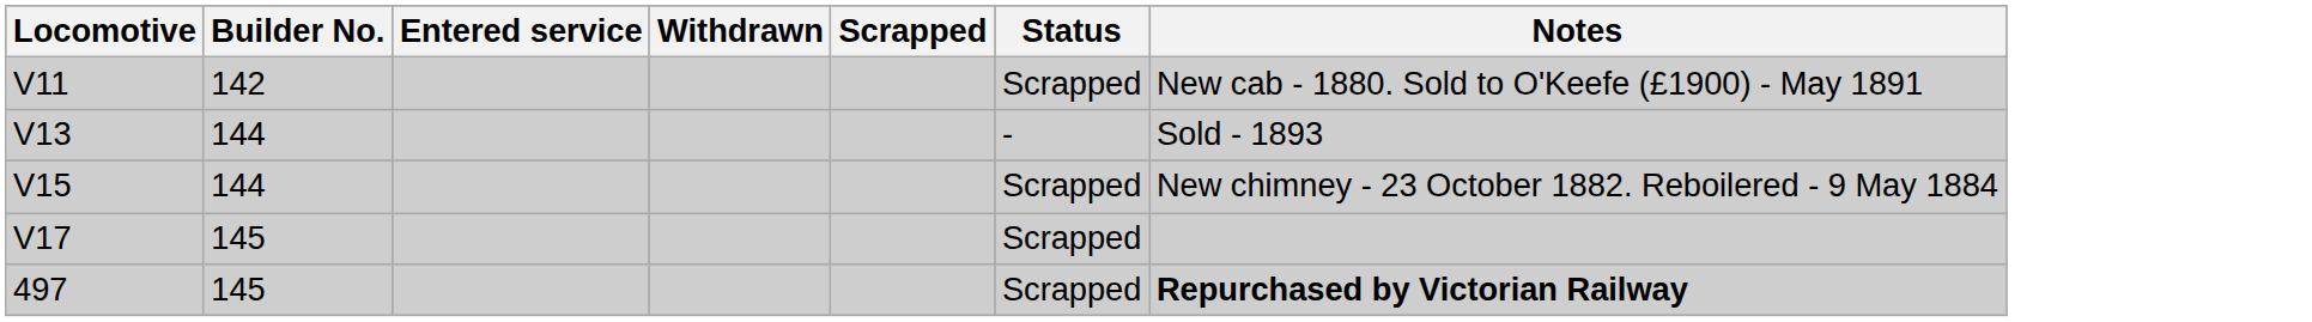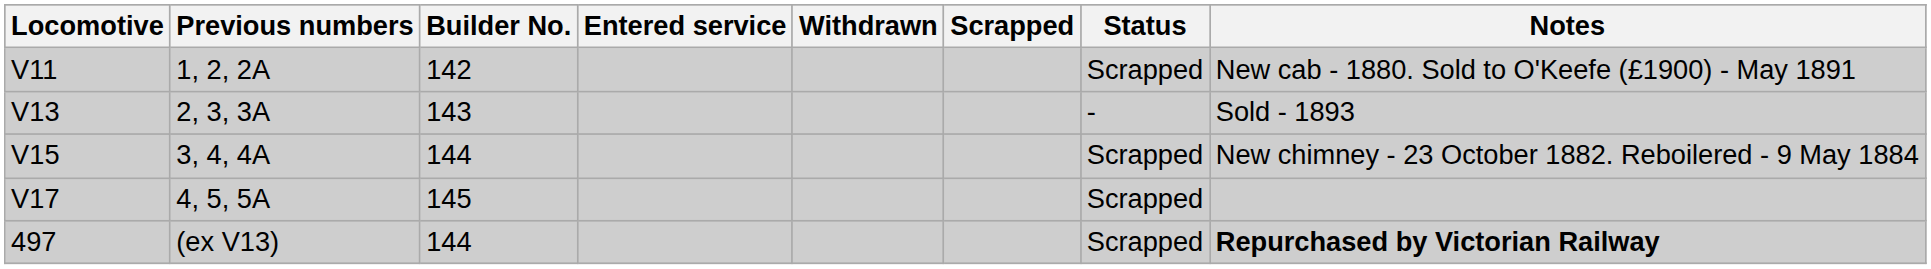 <table class="wikitable sortable mw-collapsible">
 <tr style="background:#FFFFFF;">
 <th scope="col">Locomotive</th>
+<th scope="col">Previous numbers</th>
 <th scope="col">Builder No.</th>
 <th scope="col">Entered service</th>
 <th scope="col">Withdrawn</th>
 <th scope="col">Scrapped</th>
 <th scope="col">Status</th>
 <th scope="col" class="unsortable">Notes</th>
 </tr>
 <tr bgcolor=#cecece>
 <td>V11</td>
+<td>1, 2, 2A</td>
 <td>142</td>
 <td></td>
 <td></td>
 <td></td>
 <td>Scrapped</td>
 <td>New cab - 1880. Sold to O'Keefe (£1900) - May 1891</td>
 </tr>
 <tr bgcolor=#cecece>
 <td>V13</td>
-<td>144</td>
+<td>2, 3, 3A</td>
+<td>143</td>
 <td></td>
 <td></td>
 <td></td>
 <td>-</td>
 <td>Sold - 1893</td>
 </tr>
 <tr bgcolor=#cecece>
 <td>V15</td>
+<td>3, 4, 4A</td>
 <td>144</td>
 <td></td>
 <td></td>
 <td></td>
 <td>Scrapped</td>
 <td>New chimney - 23 October 1882. Reboilered - 9 May 1884</td>
 </tr>
 <tr bgcolor=#cecece>
 <td>V17</td>
+<td>4, 5, 5A</td>
 <td>145</td>
 <td></td>
 <td></td>
 <td></td>
 <td>Scrapped</td>
 <td></td>
 </tr>
 <tr bgcolor=#cecece>
 <td>497</td>
-<td>145</td>
+<td>(ex V13)</td>
+<td>144</td>
 <td></td>
 <td></td>
 <td></td>
 <td>Scrapped</td>
 <td><strong>Repurchased by Victorian Railway</strong></td>
 </tr>
 </table>
